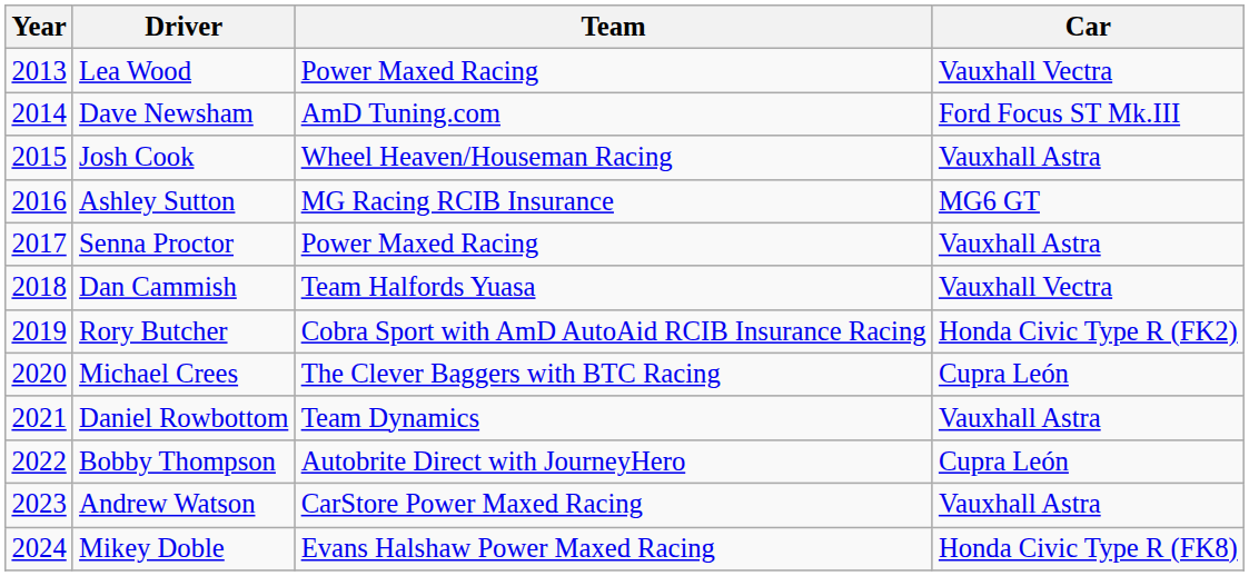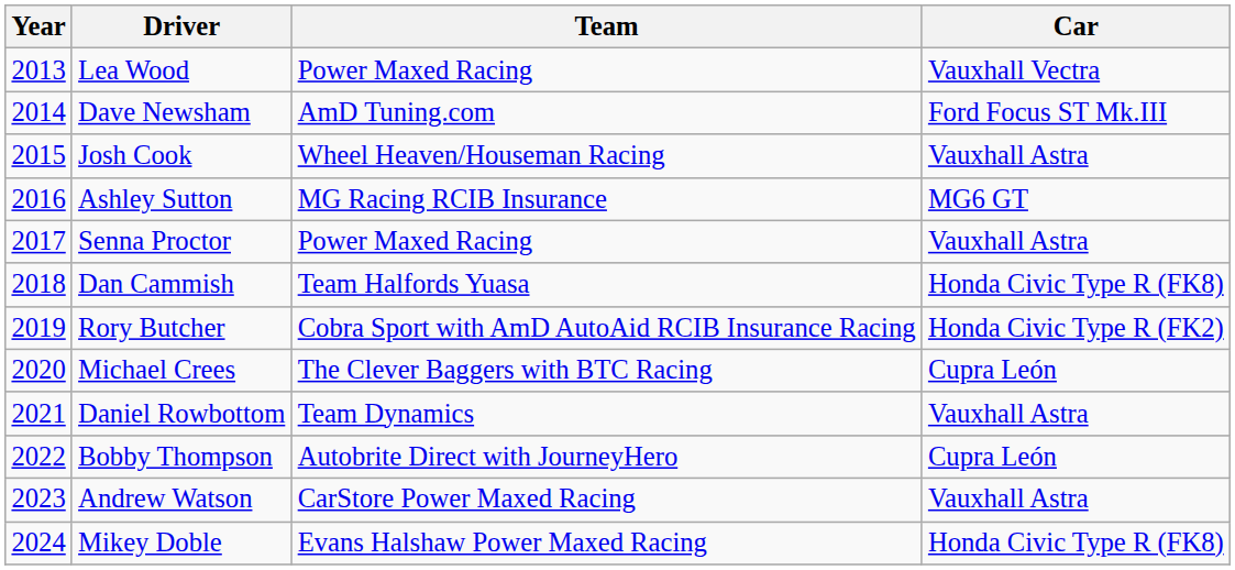 <table class="wikitable sortable">
 <tr>
 <th>Year</th>
 <th>Driver</th>
 <th>Team</th>
 <th>Car</th>
 </tr>
 <tr>
 <td align=center><a href='#'>2013</a></td>
 <td> <a href='#'>Lea Wood</a></td>
 <td><a href='#'>Power Maxed Racing</a></td>
 <td><a href='#'>Vauxhall Vectra</a></td>
 </tr>
 <tr>
 <td align=center><a href='#'>2014</a></td>
 <td> <a href='#'>Dave Newsham</a></td>
 <td><a href='#'>AmD Tuning.com</a></td>
 <td><a href='#'>Ford Focus ST Mk.III</a></td>
 </tr>
 <tr>
 <td align=center><a href='#'>2015</a></td>
 <td> <a href='#'>Josh Cook</a></td>
 <td><a href='#'>Wheel Heaven/Houseman Racing</a></td>
 <td><a href='#'>Vauxhall Astra</a></td>
 </tr>
 <tr>
 <td align=center><a href='#'>2016</a></td>
 <td> <a href='#'>Ashley Sutton</a></td>
 <td><a href='#'>MG Racing RCIB Insurance</a></td>
 <td><a href='#'>MG6 GT</a></td>
 </tr>
 <tr>
 <td align=center><a href='#'>2017</a></td>
 <td> <a href='#'>Senna Proctor</a></td>
 <td><a href='#'>Power Maxed Racing</a></td>
 <td><a href='#'>Vauxhall Astra</a></td>
 </tr>
 <tr>
 <td align=center><a href='#'>2018</a></td>
 <td> <a href='#'>Dan Cammish</a></td>
 <td><a href='#'>Team Halfords Yuasa</a></td>
-<td><a href='#'>Vauxhall Vectra</a></td>
+<td><a href='#'>Honda Civic Type R (FK8)</a></td>
 </tr>
 <tr>
 <td align=center><a href='#'>2019</a></td>
 <td> <a href='#'>Rory Butcher</a></td>
 <td><a href='#'>Cobra Sport with AmD AutoAid RCIB Insurance Racing</a></td>
 <td><a href='#'>Honda Civic Type R (FK2)</a></td>
 </tr>
 <tr>
 <td align=center><a href='#'>2020</a></td>
 <td> <a href='#'>Michael Crees</a></td>
 <td><a href='#'>The Clever Baggers with BTC Racing</a></td>
 <td><a href='#'>Cupra León</a></td>
 </tr>
 <tr>
 <td align=center><a href='#'>2021</a></td>
 <td> <a href='#'>Daniel Rowbottom</a></td>
 <td><a href='#'>Team Dynamics</a></td>
 <td><a href='#'>Vauxhall Astra</a></td>
 </tr>
 <tr>
 <td align=center><a href='#'>2022</a></td>
 <td> <a href='#'>Bobby Thompson</a></td>
 <td><a href='#'>Autobrite Direct with JourneyHero</a></td>
 <td><a href='#'>Cupra León</a></td>
 </tr>
 <tr>
 <td align=center><a href='#'>2023</a></td>
 <td> <a href='#'>Andrew Watson</a></td>
 <td><a href='#'>CarStore Power Maxed Racing</a></td>
 <td><a href='#'>Vauxhall Astra</a></td>
 </tr>
 <tr>
 <td align=center><a href='#'>2024</a></td>
 <td> <a href='#'>Mikey Doble</a></td>
 <td><a href='#'>Evans Halshaw Power Maxed Racing</a></td>
 <td><a href='#'>Honda Civic Type R (FK8)</a></td>
 </tr>
 </table>
